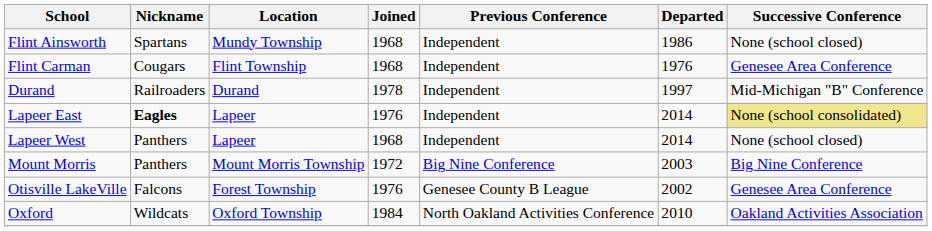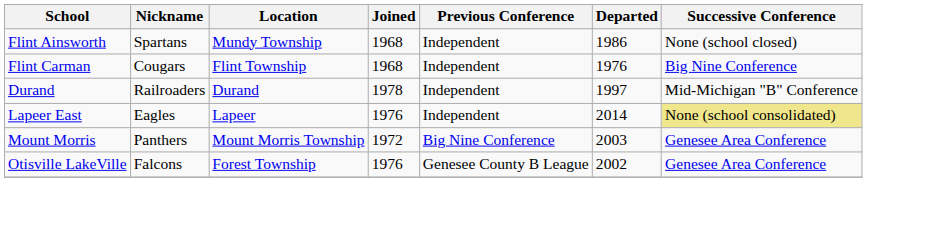 <table class="wikitable sortable">
 <tr>
 <th>School</th>
 <th>Nickname</th>
 <th>Location</th>
 <th>Joined</th>
 <th>Previous Conference</th>
 <th>Departed</th>
 <th>Successive Conference</th>
 </tr>
 <tr>
 <td><a href='#'>Flint Ainsworth</a></td>
 <td>Spartans</td>
 <td><a href='#'>Mundy Township</a></td>
 <td>1968</td>
 <td>Independent</td>
 <td>1986</td>
 <td>None (school closed)</td>
 </tr>
 <tr>
 <td><a href='#'>Flint Carman</a></td>
 <td>Cougars</td>
 <td><a href='#'>Flint Township</a></td>
 <td>1968</td>
 <td>Independent</td>
 <td>1976</td>
-<td><a href='#'>Genesee Area Conference</a></td>
+<td><a href='#'>Big Nine Conference</a></td>
 </tr>
 <tr>
 <td><a href='#'>Durand</a></td>
 <td>Railroaders</td>
 <td><a href='#'>Durand</a></td>
 <td>1978</td>
 <td>Independent</td>
 <td>1997</td>
 <td>Mid-Michigan "B" Conference</td>
 </tr>
 <tr>
 <td><a href='#'>Lapeer East</a></td>
-<td><strong>Eagles</strong></td>
+<td>Eagles</td>
 <td><a href='#'>Lapeer</a></td>
 <td>1976</td>
 <td>Independent</td>
 <td>2014</td>
 <td style="background: khaki;">None (school consolidated)</td>
-</tr>
-<tr>
-<td><a href='#'>Lapeer West</a></td>
-<td>Panthers</td>
-<td><a href='#'>Lapeer</a></td>
-<td>1968</td>
-<td>Independent</td>
-<td>2014</td>
-<td>None (school closed)</td>
 </tr>
 <tr>
 <td><a href='#'>Mount Morris</a></td>
 <td>Panthers</td>
 <td><a href='#'>Mount Morris Township</a></td>
 <td>1972</td>
 <td><a href='#'>Big Nine Conference</a></td>
 <td>2003</td>
-<td><a href='#'>Big Nine Conference</a></td>
+<td><a href='#'>Genesee Area Conference</a></td>
 </tr>
 <tr>
 <td><a href='#'>Otisville LakeVille</a></td>
 <td>Falcons</td>
 <td><a href='#'>Forest Township</a></td>
 <td>1976</td>
 <td>Genesee County B League</td>
 <td>2002</td>
 <td><a href='#'>Genesee Area Conference</a></td>
 </tr>
 <tr>
-<td><a href='#'>Oxford</a></td>
-<td>Wildcats</td>
-<td><a href='#'>Oxford Township</a></td>
-<td>1984</td>
-<td>North Oakland Activities Conference</td>
-<td>2010</td>
-<td><a href='#'>Oakland Activities Association</a></td>
-</tr>
-<tr>
 </tr>
 </table>
